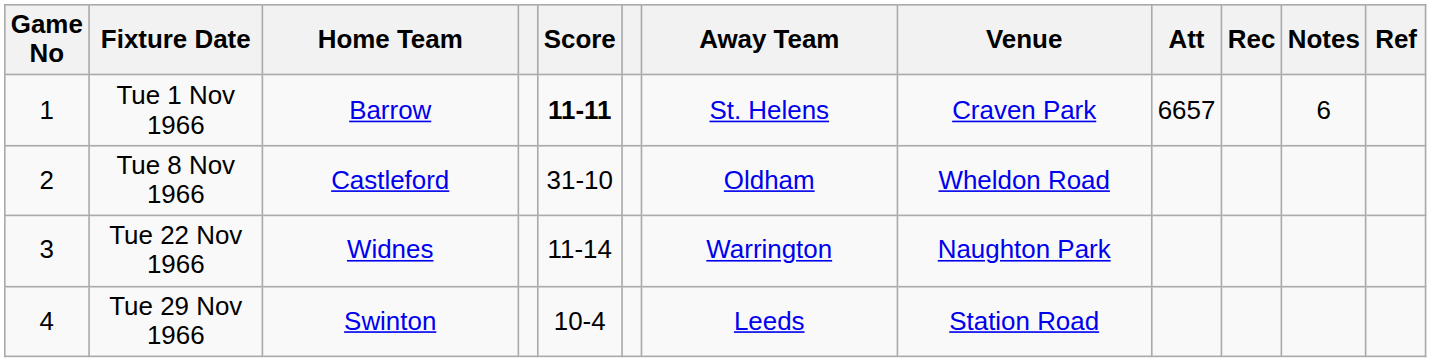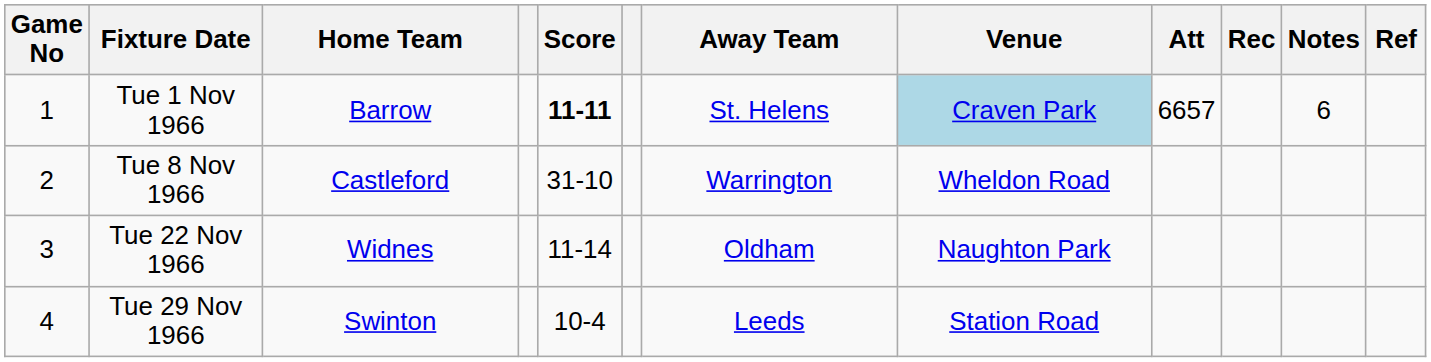 <table class="wikitable" style="text-align:center;">
 <tr>
 <th width=20 abbr="No">Game No</th>
 <th width=100 abbr="Date">Fixture Date</th>
 <th width=150 abbr="Home Team">Home Team</th>
 <th width=5 abbr="space"></th>
 <th width=20 abbr="Score">Score</th>
 <th width=5 abbr="space"></th>
 <th width=150 abbr="Away Team">Away Team</th>
 <th width=150 abbr="Venue">Venue</th>
 <th width=30 abbr="Att">Att</th>
 <th width=30 abbr="Rec">Rec</th>
 <th width=20 abbr="Notes">Notes</th>
 <th width=30 abbr="Ref">Ref</th>
 </tr>
 <tr>
 <td>1</td>
 <td>Tue 1 Nov 1966</td>
 <td><a href='#'>Barrow</a></td>
 <td></td>
 <td><strong>11-11</strong></td>
 <td></td>
 <td><a href='#'>St. Helens</a></td>
-<td><a href='#'>Craven Park</a></td>
+<td style="background: lightblue;"><a href='#'>Craven Park</a></td>
 <td>6657</td>
 <td></td>
 <td>6</td>
 <td></td>
 </tr>
 <tr>
 <td>2</td>
 <td>Tue 8 Nov 1966</td>
 <td><a href='#'>Castleford</a></td>
 <td></td>
 <td>31-10</td>
 <td></td>
-<td><a href='#'>Oldham</a></td>
+<td><a href='#'>Warrington</a></td>
 <td><a href='#'>Wheldon Road</a></td>
 <td></td>
 <td></td>
 <td></td>
 <td></td>
 </tr>
 <tr>
 <td>3</td>
 <td>Tue 22 Nov 1966</td>
 <td><a href='#'>Widnes</a></td>
 <td></td>
 <td>11-14</td>
 <td></td>
-<td><a href='#'>Warrington</a></td>
+<td><a href='#'>Oldham</a></td>
 <td><a href='#'>Naughton Park</a></td>
 <td></td>
 <td></td>
 <td></td>
 <td></td>
 </tr>
 <tr>
 <td>4</td>
 <td>Tue 29 Nov 1966</td>
 <td><a href='#'>Swinton</a></td>
 <td></td>
 <td>10-4</td>
 <td></td>
 <td><a href='#'>Leeds</a></td>
 <td><a href='#'>Station Road</a></td>
 <td></td>
 <td></td>
 <td></td>
 <td></td>
 </tr>
 </table>
